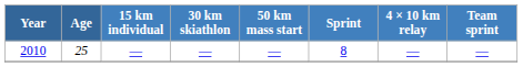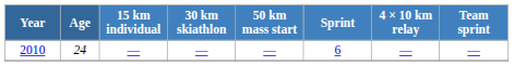 <table class="wikitable" style="font-size:95%; text-align:center; border:grey solid 1px; border-collapse:collapse; background:#ffffff;">
 <tr>
 <th style="background-color:#369; color:white; width:60px;"> Year </th>
 <th style="background-color:#369; color:white; width:40px;"> Age </th>
 <th style="background-color:#4180be; color:white; width:75px;"> 15 km <br> individual </th>
 <th style="background-color:#4180be; color:white; width:75px;"> 30 km <br> skiathlon </th>
 <th style="background-color:#4180be; color:white; width:75px;"> 50 km <br> mass start </th>
 <th style="background-color:#4180be; color:white; width:75px;"> Sprint </th>
 <th style="background-color:#4180be; color:white; width:75px;"> 4 × 10 km <br> relay </th>
 <th style="background-color:#4180be; color:white; width:75px;"> Team <br> sprint </th>
 </tr>
 <tr>
 <td><a href='#'>2010</a></td>
-<td><em>25</em></td>
+<td><em>24</em></td>
 <td><a href='#'>—</a></td>
 <td><a href='#'>—</a></td>
 <td><a href='#'>—</a></td>
-<td><a href='#'>8</a></td>
+<td><a href='#'>6</a></td>
 <td><a href='#'>—</a></td>
 <td><a href='#'>—</a></td>
 </tr>
 <tr>
 </tr>
 </table>
